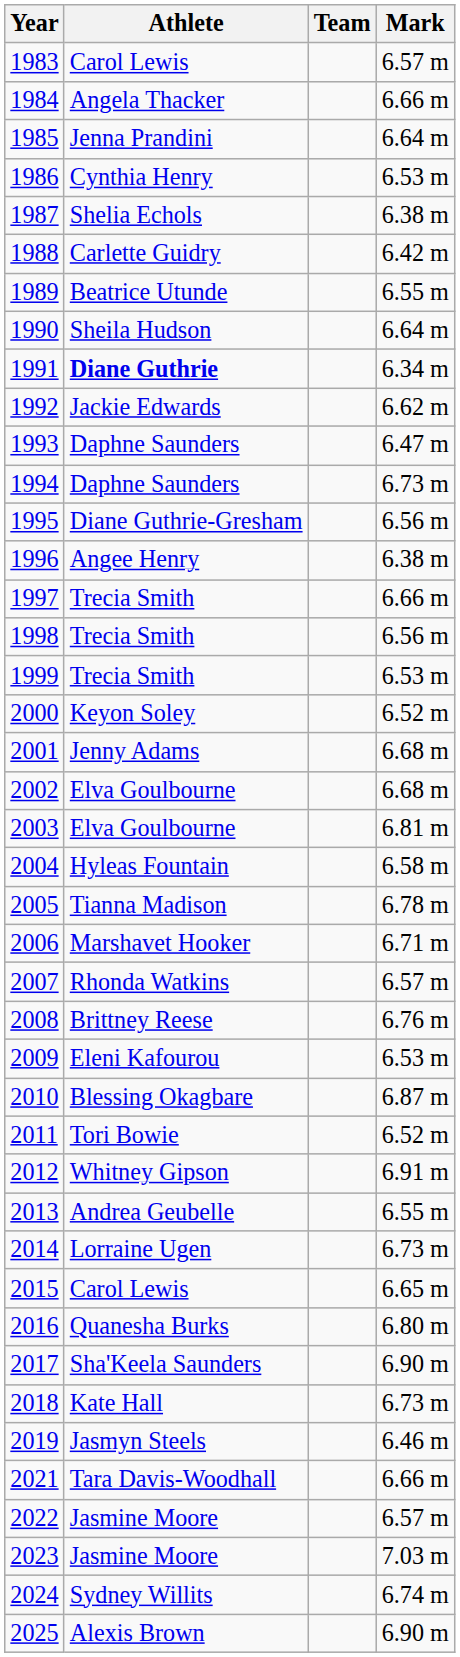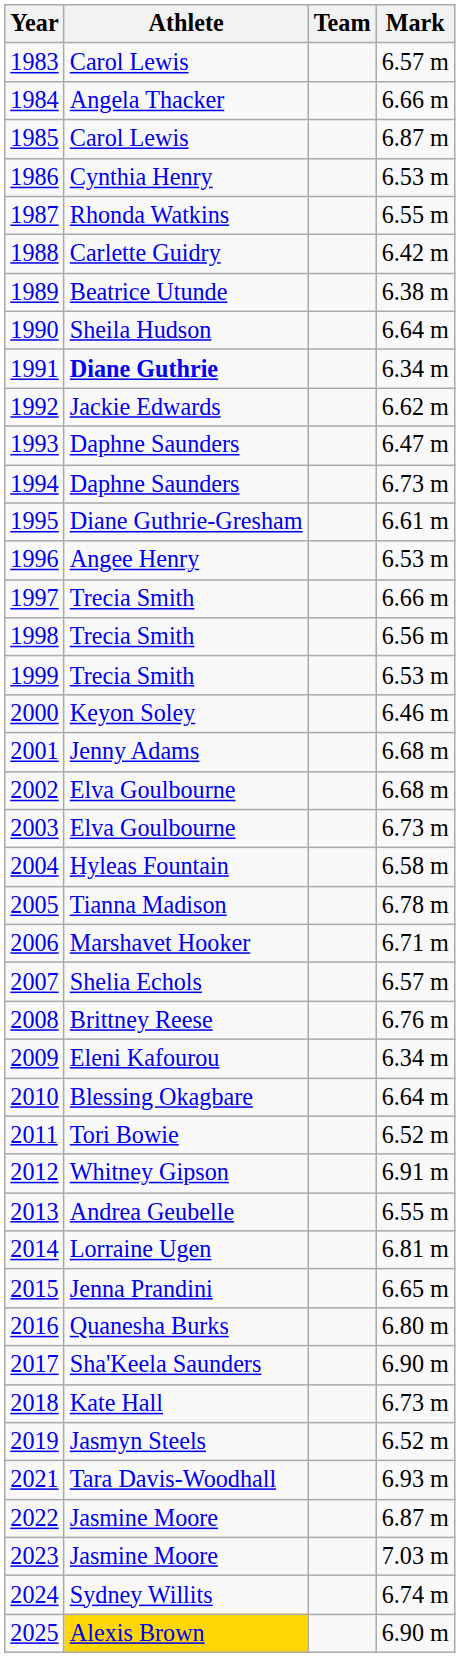 <table class="wikitable sortable">
 <tr>
 <th>Year</th>
 <th>Athlete</th>
 <th>Team</th>
 <th>Mark</th>
 </tr>
 <tr>
 <td><a href='#'>1983</a></td>
 <td><a href='#'>Carol Lewis</a></td>
 <td></td>
 <td>6.57 m</td>
 </tr>
 <tr>
 <td><a href='#'>1984</a></td>
 <td><a href='#'>Angela Thacker</a></td>
 <td></td>
 <td>6.66 m</td>
 </tr>
 <tr>
 <td><a href='#'>1985</a></td>
-<td><a href='#'>Jenna Prandini</a></td>
+<td><a href='#'>Carol Lewis</a></td>
 <td></td>
-<td>6.64 m</td>
+<td>6.87 m</td>
 </tr>
 <tr>
 <td><a href='#'>1986</a></td>
 <td><a href='#'>Cynthia Henry</a></td>
 <td></td>
 <td>6.53 m</td>
 </tr>
 <tr>
 <td><a href='#'>1987</a></td>
-<td><a href='#'>Shelia Echols</a></td>
+<td><a href='#'>Rhonda Watkins</a></td>
 <td></td>
-<td>6.38 m</td>
+<td>6.55 m</td>
 </tr>
 <tr>
 <td><a href='#'>1988</a></td>
 <td><a href='#'>Carlette Guidry</a></td>
 <td></td>
 <td>6.42 m</td>
 </tr>
 <tr>
 <td><a href='#'>1989</a></td>
 <td><a href='#'>Beatrice Utunde</a></td>
 <td></td>
-<td>6.55 m</td>
+<td>6.38 m</td>
 </tr>
 <tr>
 <td><a href='#'>1990</a></td>
 <td><a href='#'>Sheila Hudson</a></td>
 <td></td>
 <td>6.64 m</td>
 </tr>
 <tr>
 <td><a href='#'>1991</a></td>
 <td><strong><a href='#'>Diane Guthrie</a></strong></td>
 <td></td>
 <td>6.34 m</td>
 </tr>
 <tr>
 <td><a href='#'>1992</a></td>
 <td><a href='#'>Jackie Edwards</a></td>
 <td></td>
 <td>6.62 m</td>
 </tr>
 <tr>
 <td><a href='#'>1993</a></td>
 <td><a href='#'>Daphne Saunders</a></td>
 <td></td>
 <td>6.47 m</td>
 </tr>
 <tr>
 <td><a href='#'>1994</a></td>
 <td><a href='#'>Daphne Saunders</a></td>
 <td></td>
 <td>6.73 m</td>
 </tr>
 <tr>
 <td><a href='#'>1995</a></td>
 <td><a href='#'>Diane Guthrie-Gresham</a></td>
 <td></td>
-<td>6.56 m</td>
+<td>6.61 m</td>
 </tr>
 <tr>
 <td><a href='#'>1996</a></td>
 <td><a href='#'>Angee Henry</a></td>
 <td></td>
-<td>6.38 m</td>
+<td>6.53 m</td>
 </tr>
 <tr>
 <td><a href='#'>1997</a></td>
 <td><a href='#'>Trecia Smith</a></td>
 <td></td>
 <td>6.66 m</td>
 </tr>
 <tr>
 <td><a href='#'>1998</a></td>
 <td><a href='#'>Trecia Smith</a></td>
 <td></td>
 <td>6.56 m</td>
 </tr>
 <tr>
 <td><a href='#'>1999</a></td>
 <td><a href='#'>Trecia Smith</a></td>
 <td></td>
 <td>6.53 m</td>
 </tr>
 <tr>
 <td><a href='#'>2000</a></td>
 <td><a href='#'>Keyon Soley</a></td>
 <td></td>
-<td>6.52 m</td>
+<td>6.46 m</td>
 </tr>
 <tr>
 <td><a href='#'>2001</a></td>
 <td><a href='#'>Jenny Adams</a></td>
 <td></td>
 <td>6.68 m</td>
 </tr>
 <tr>
 <td><a href='#'>2002</a></td>
 <td><a href='#'>Elva Goulbourne</a></td>
 <td></td>
 <td>6.68 m</td>
 </tr>
 <tr>
 <td><a href='#'>2003</a></td>
 <td><a href='#'>Elva Goulbourne</a></td>
 <td></td>
-<td>6.81 m</td>
+<td>6.73 m</td>
 </tr>
 <tr>
 <td><a href='#'>2004</a></td>
 <td><a href='#'>Hyleas Fountain</a></td>
 <td></td>
 <td>6.58 m</td>
 </tr>
 <tr>
 <td><a href='#'>2005</a></td>
 <td><a href='#'>Tianna Madison</a></td>
 <td></td>
 <td>6.78 m</td>
 </tr>
 <tr>
 <td><a href='#'>2006</a></td>
 <td><a href='#'>Marshavet Hooker</a></td>
 <td></td>
 <td>6.71 m</td>
 </tr>
 <tr>
 <td><a href='#'>2007</a></td>
-<td><a href='#'>Rhonda Watkins</a></td>
+<td><a href='#'>Shelia Echols</a></td>
 <td></td>
 <td>6.57 m</td>
 </tr>
 <tr>
 <td><a href='#'>2008</a></td>
 <td><a href='#'>Brittney Reese</a></td>
 <td></td>
 <td>6.76 m</td>
 </tr>
 <tr>
 <td><a href='#'>2009</a></td>
 <td><a href='#'>Eleni Kafourou</a></td>
 <td></td>
-<td>6.53 m</td>
+<td>6.34 m</td>
 </tr>
 <tr>
 <td><a href='#'>2010</a></td>
 <td><a href='#'>Blessing Okagbare</a></td>
 <td></td>
-<td>6.87 m</td>
+<td>6.64 m</td>
 </tr>
 <tr>
 <td><a href='#'>2011</a></td>
 <td><a href='#'>Tori Bowie</a></td>
 <td></td>
 <td>6.52 m</td>
 </tr>
 <tr>
 <td><a href='#'>2012</a></td>
 <td><a href='#'>Whitney Gipson</a></td>
 <td></td>
 <td>6.91 m</td>
 </tr>
 <tr>
 <td><a href='#'>2013</a></td>
 <td><a href='#'>Andrea Geubelle</a></td>
 <td></td>
 <td>6.55 m</td>
 </tr>
 <tr>
 <td><a href='#'>2014</a></td>
 <td><a href='#'>Lorraine Ugen</a></td>
 <td></td>
-<td>6.73 m</td>
+<td>6.81 m</td>
 </tr>
 <tr>
 <td><a href='#'>2015</a></td>
-<td><a href='#'>Carol Lewis</a></td>
+<td><a href='#'>Jenna Prandini</a></td>
 <td></td>
 <td>6.65 m</td>
 </tr>
 <tr>
 <td><a href='#'>2016</a></td>
 <td><a href='#'>Quanesha Burks</a></td>
 <td></td>
 <td>6.80 m</td>
 </tr>
 <tr>
 <td><a href='#'>2017</a></td>
 <td><a href='#'>Sha'Keela Saunders</a></td>
 <td></td>
 <td>6.90 m</td>
 </tr>
 <tr>
 <td><a href='#'>2018</a></td>
 <td><a href='#'>Kate Hall</a></td>
 <td></td>
 <td>6.73 m</td>
 </tr>
 <tr>
 <td><a href='#'>2019</a></td>
 <td><a href='#'>Jasmyn Steels</a></td>
 <td></td>
-<td>6.46 m</td>
+<td>6.52 m</td>
 </tr>
 <tr>
 <td><a href='#'>2021</a></td>
 <td><a href='#'>Tara Davis-Woodhall</a></td>
 <td></td>
-<td>6.66 m</td>
+<td>6.93 m</td>
 </tr>
 <tr>
 <td><a href='#'>2022</a></td>
 <td><a href='#'>Jasmine Moore</a></td>
 <td></td>
-<td>6.57 m</td>
+<td>6.87 m</td>
 </tr>
 <tr>
 <td><a href='#'>2023</a></td>
 <td><a href='#'>Jasmine Moore</a></td>
 <td></td>
 <td>7.03 m</td>
 </tr>
 <tr>
 <td><a href='#'>2024</a></td>
 <td><a href='#'>Sydney Willits</a></td>
 <td></td>
 <td>6.74 m</td>
 </tr>
 <tr>
 <td><a href='#'>2025</a></td>
-<td><a href='#'>Alexis Brown</a></td>
+<td style="background: gold;"><a href='#'>Alexis Brown</a></td>
 <td></td>
 <td>6.90 m</td>
 </tr>
 </table>
